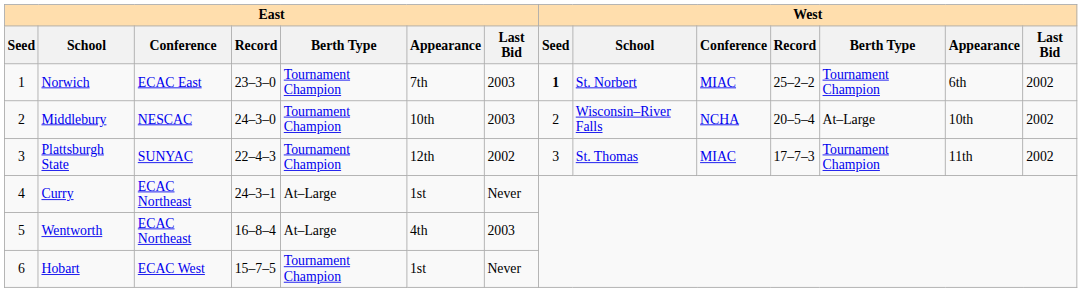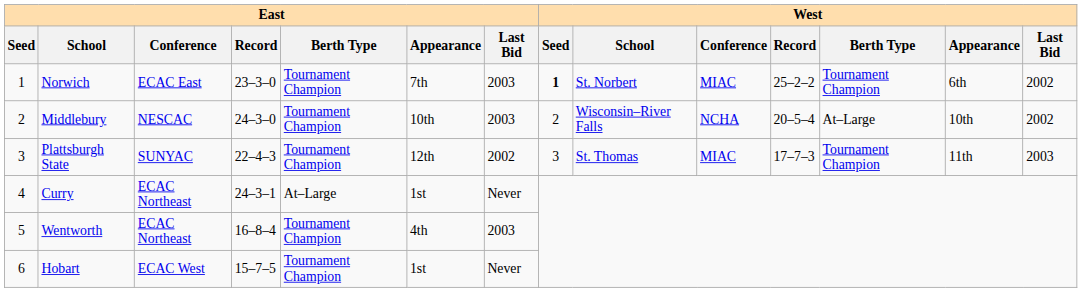 <table class="wikitable">
 <tr>
 <th colspan="7" style="background:#ffdead;">East</th>
 <th colspan="7" style="background:#ffdead;">West</th>
 </tr>
 <tr>
 <th>Seed</th>
 <th>School</th>
 <th>Conference</th>
 <th>Record</th>
 <th>Berth Type</th>
 <th>Appearance</th>
 <th>Last Bid</th>
 <th>Seed</th>
 <th>School</th>
 <th>Conference</th>
 <th>Record</th>
 <th>Berth Type</th>
 <th>Appearance</th>
 <th>Last Bid</th>
 </tr>
 <tr>
 <td align=center>1</td>
 <td><a href='#'>Norwich</a></td>
 <td><a href='#'>ECAC East</a></td>
 <td>23–3–0</td>
 <td><a href='#'>Tournament Champion</a></td>
 <td>7th</td>
 <td>2003</td>
 <td align=center><strong>1</strong></td>
 <td><a href='#'>St. Norbert</a></td>
 <td><a href='#'>MIAC</a></td>
 <td>25–2–2</td>
 <td><a href='#'>Tournament Champion</a></td>
 <td>6th</td>
 <td>2002</td>
 </tr>
 <tr>
 <td align=center>2</td>
 <td><a href='#'>Middlebury</a></td>
 <td><a href='#'>NESCAC</a></td>
 <td>24–3–0</td>
 <td><a href='#'>Tournament Champion</a></td>
 <td>10th</td>
 <td>2003</td>
 <td align=center>2</td>
 <td><a href='#'>Wisconsin–River Falls</a></td>
 <td><a href='#'>NCHA</a></td>
 <td>20–5–4</td>
 <td>At–Large</td>
 <td>10th</td>
 <td>2002</td>
 </tr>
 <tr>
 <td align=center>3</td>
 <td><a href='#'>Plattsburgh State</a></td>
 <td><a href='#'>SUNYAC</a></td>
 <td>22–4–3</td>
 <td><a href='#'>Tournament Champion</a></td>
 <td>12th</td>
 <td>2002</td>
 <td align=center>3</td>
 <td><a href='#'>St. Thomas</a></td>
 <td><a href='#'>MIAC</a></td>
 <td>17–7–3</td>
 <td><a href='#'>Tournament Champion</a></td>
 <td>11th</td>
-<td>2002</td>
+<td>2003</td>
 </tr>
 <tr>
 <td align=center>4</td>
 <td><a href='#'>Curry</a></td>
 <td><a href='#'>ECAC Northeast</a></td>
 <td>24–3–1</td>
 <td>At–Large</td>
 <td>1st</td>
 <td>Never</td>
 </tr>
 <tr>
 <td align=center>5</td>
 <td><a href='#'>Wentworth</a></td>
 <td><a href='#'>ECAC Northeast</a></td>
 <td>16–8–4</td>
-<td>At–Large</td>
+<td><a href='#'>Tournament Champion</a></td>
 <td>4th</td>
 <td>2003</td>
 </tr>
 <tr>
 <td align=center>6</td>
 <td><a href='#'>Hobart</a></td>
 <td><a href='#'>ECAC West</a></td>
 <td>15–7–5</td>
 <td><a href='#'>Tournament Champion</a></td>
 <td>1st</td>
 <td>Never</td>
 </tr>
 </table>
